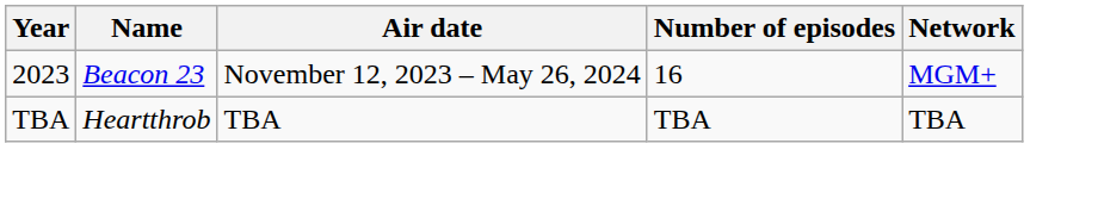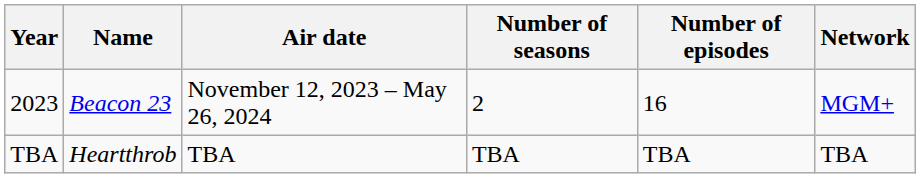 <table class="wikitable plainrowheaders" border="1">
 <tr>
 <th scope="col">Year</th>
 <th scope="col">Name</th>
 <th scope="col">Air date</th>
+<th scope="col">Number of seasons</th>
 <th scope="col">Number of episodes</th>
 <th scope="col">Network</th>
 </tr>
 <tr>
 <td scope="row">2023</td>
 <td><em><a href='#'>Beacon 23</a></em></td>
 <td>November 12, 2023 – May 26, 2024</td>
+<td>2</td>
 <td>16</td>
 <td><a href='#'>MGM+</a></td>
 </tr>
 <tr>
 <td scope="row">TBA</td>
 <td><em>Heartthrob</em></td>
 <td>TBA</td>
 <td>TBA</td>
 <td>TBA</td>
+<td>TBA</td>
 </tr>
 </table>
